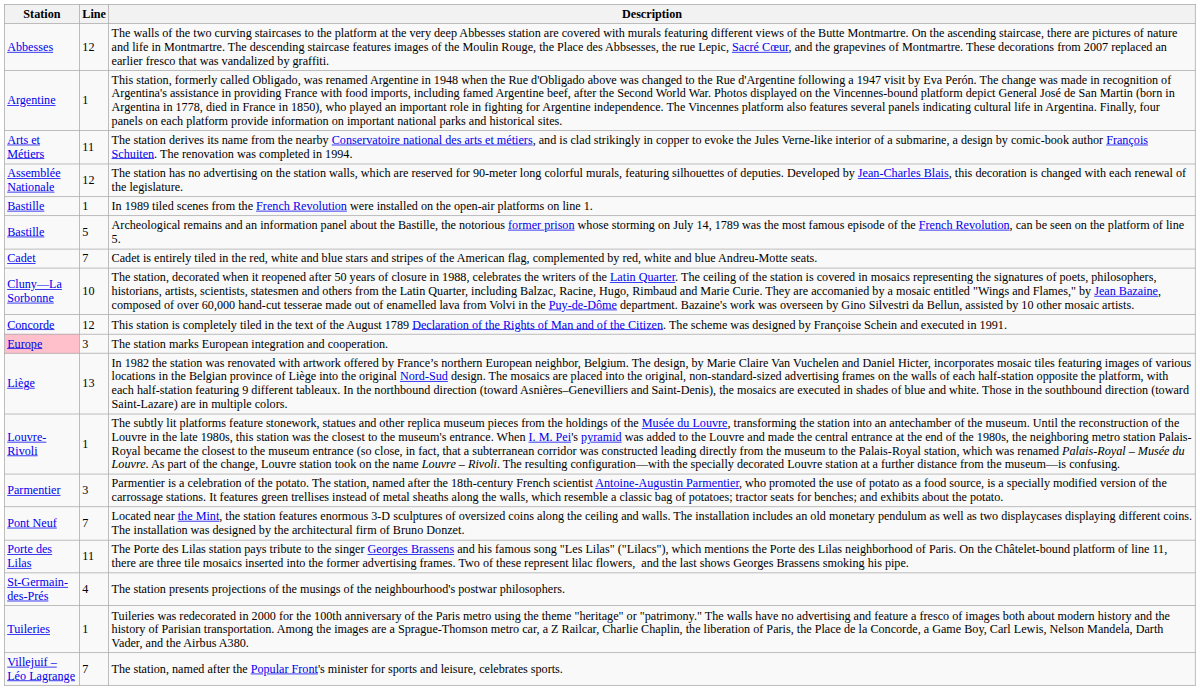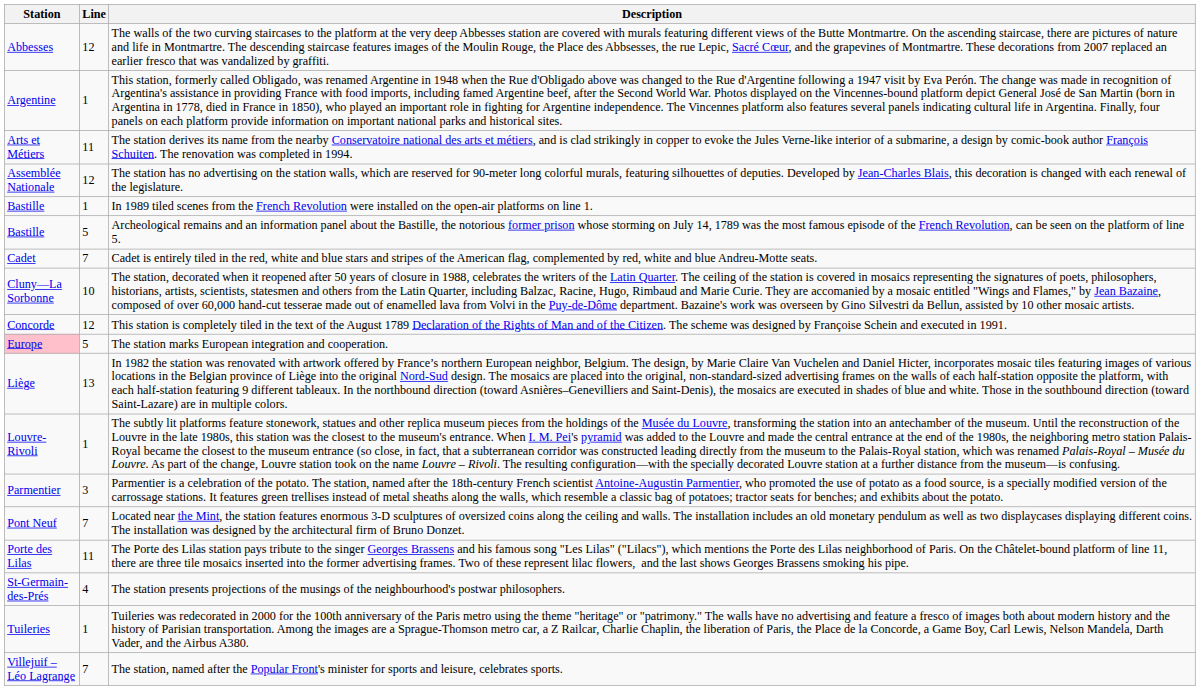 <table class="wikitable">
 <tr>
 <th>Station</th>
 <th>Line</th>
 <th>Description</th>
 </tr>
 <tr>
 <td><a href='#'>Abbesses</a></td>
 <td>12</td>
 <td>The walls of the two curving staircases to the platform at the very deep Abbesses station are covered with murals featuring different views of the Butte Montmartre. On the ascending staircase, there are pictures of nature and life in Montmartre. The descending staircase features images of the Moulin Rouge, the Place des Abbsesses, the rue Lepic, <a href='#'>Sacré Cœur</a>, and the grapevines of Montmartre. These decorations from 2007 replaced an earlier fresco that was vandalized by graffiti.</td>
 </tr>
 <tr>
 <td><a href='#'>Argentine</a></td>
 <td>1</td>
 <td>This station, formerly called Obligado, was renamed Argentine in 1948 when the Rue d'Obligado above was changed to the Rue d'Argentine following a 1947 visit by Eva Perón. The change was made in recognition of Argentina's assistance in providing France with food imports, including famed Argentine beef, after the Second World War. Photos displayed on the Vincennes-bound platform depict General José de San Martin (born in Argentina in 1778, died in France in 1850), who played an important role in fighting for Argentine independence. The Vincennes platform also features several panels indicating cultural life in Argentina. Finally, four panels on each platform provide information on important national parks and historical sites.</td>
 </tr>
 <tr>
 <td><a href='#'>Arts et Métiers</a></td>
 <td>11</td>
 <td>The station derives its name from the nearby <a href='#'>Conservatoire national des arts et métiers</a>, and is clad strikingly in copper to evoke the Jules Verne-like interior of a submarine, a design by comic-book author <a href='#'>François Schuiten</a>. The renovation was completed in 1994.</td>
 </tr>
 <tr>
 <td><a href='#'>Assemblée Nationale</a></td>
 <td>12</td>
 <td>The station has no advertising on the station walls, which are reserved for 90-meter long colorful murals, featuring silhouettes of deputies. Developed by <a href='#'>Jean-Charles Blais</a>, this decoration is changed with each renewal of the legislature.</td>
 </tr>
 <tr>
 <td><a href='#'>Bastille</a></td>
 <td>1</td>
 <td>In 1989 tiled scenes from the <a href='#'>French Revolution</a> were installed on the open-air platforms on line 1.</td>
 </tr>
 <tr>
 <td><a href='#'>Bastille</a></td>
 <td>5</td>
 <td>Archeological remains and an information panel about the Bastille, the notorious <a href='#'>former prison</a> whose storming on July 14, 1789 was the most famous episode of the <a href='#'>French Revolution</a>, can be seen on the platform of line 5.</td>
 </tr>
 <tr>
 <td><a href='#'>Cadet</a></td>
 <td>7</td>
 <td>Cadet is entirely tiled in the red, white and blue stars and stripes of the American flag, complemented by red, white and blue Andreu-Motte seats.</td>
 </tr>
 <tr>
 <td><a href='#'>Cluny—La Sorbonne</a></td>
 <td>10</td>
 <td>The station, decorated when it reopened after 50 years of closure in 1988, celebrates the writers of the <a href='#'>Latin Quarter</a>. The ceiling of the station is covered in mosaics representing the signatures of poets, philosophers, historians, artists, scientists, statesmen and others from the Latin Quarter, including Balzac, Racine, Hugo, Rimbaud and Marie Curie. They are accomanied by a mosaic entitled "Wings and Flames," by <a href='#'>Jean Bazaine</a>, composed of over 60,000 hand-cut tesserae made out of enamelled lava from Volvi in the <a href='#'>Puy-de-Dôme</a> department. Bazaine's work was overseen by Gino Silvestri da Bellun, assisted by 10 other mosaic artists.</td>
 </tr>
 <tr>
 <td><a href='#'>Concorde</a></td>
 <td>12</td>
 <td>This station is completely tiled in the text of the August 1789 <a href='#'>Declaration of the Rights of Man and of the Citizen</a>. The scheme was designed by Françoise Schein and executed in 1991.</td>
 </tr>
 <tr>
 <td style="background: pink;"><a href='#'>Europe</a></td>
-<td>3</td>
+<td>5</td>
 <td>The station marks European integration and cooperation.</td>
 </tr>
 <tr>
 <td><a href='#'>Liège</a></td>
 <td>13</td>
 <td>In 1982 the station was renovated with artwork offered by France’s northern European neighbor, Belgium. The design, by Marie Claire Van Vuchelen and Daniel Hicter, incorporates mosaic tiles featuring images of various locations in the Belgian province of Liège into the original <a href='#'>Nord-Sud</a> design. The mosaics are placed into the original, non-standard-sized advertising frames on the walls of each half-station opposite the platform, with each half-station featuring 9 different tableaux. In the northbound direction (toward Asnières–Genevilliers and Saint-Denis), the mosaics are executed in shades of blue and white. Those in the southbound direction (toward Saint-Lazare) are in multiple colors.</td>
 </tr>
 <tr>
 <td><a href='#'>Louvre-Rivoli</a></td>
 <td>1</td>
 <td>The subtly lit platforms feature stonework, statues and other replica museum pieces from the holdings of the <a href='#'>Musée du Louvre</a>, transforming the station into an antechamber of the museum. Until the reconstruction of the Louvre in the late 1980s, this station was the closest to the museum's entrance. When <a href='#'>I. M. Pei</a>'s <a href='#'>pyramid</a> was added to the Louvre and made the central entrance at the end of the 1980s, the neighboring metro station Palais-Royal became the closest to the museum entrance (so close, in fact, that a subterranean corridor was constructed leading directly from the museum to the Palais-Royal station, which was renamed <em>Palais-Royal – Musée du Louvre</em>. As part of the change, Louvre station took on the name <em>Louvre – Rivoli</em>. The resulting configuration—with the specially decorated Louvre station at a further distance from the museum—is confusing.</td>
 </tr>
 <tr>
 <td><a href='#'>Parmentier</a></td>
 <td>3</td>
 <td>Parmentier is a celebration of the potato. The station, named after the 18th-century French scientist <a href='#'>Antoine-Augustin Parmentier</a>, who promoted the use of potato as a food source, is a specially modified version of the carrossage stations. It features green trellises instead of metal sheaths along the walls, which resemble a classic bag of potatoes; tractor seats for benches; and exhibits about the potato.</td>
 </tr>
 <tr>
 <td><a href='#'>Pont Neuf</a></td>
 <td>7</td>
 <td>Located near <a href='#'>the Mint</a>, the station features enormous 3-D sculptures of oversized coins along the ceiling and walls. The installation includes an old monetary pendulum as well as two displaycases displaying different coins. The installation was designed by the architectural firm of Bruno Donzet.</td>
 </tr>
 <tr>
 <td><a href='#'>Porte des Lilas</a></td>
 <td>11</td>
 <td>The Porte des Lilas station pays tribute to the singer <a href='#'>Georges Brassens</a> and his famous song "Les Lilas" ("Lilacs"), which mentions the Porte des Lilas neighborhood of Paris. On the Châtelet-bound platform of line 11, there are three tile mosaics inserted into the former advertising frames. Two of these represent lilac flowers,  and the last shows Georges Brassens smoking his pipe.</td>
 </tr>
 <tr>
 <td><a href='#'>St-Germain-des-Prés</a></td>
 <td>4</td>
 <td>The station presents projections of the musings of the neighbourhood's postwar philosophers.</td>
 </tr>
 <tr>
 <td><a href='#'>Tuileries</a></td>
 <td>1</td>
 <td>Tuileries was redecorated in 2000 for the 100th anniversary of the Paris metro using the theme "heritage" or "patrimony." The walls have no advertising and feature a fresco of images both about modern history and the history of Parisian transportation. Among the images are a Sprague-Thomson metro car, a Z Railcar, Charlie Chaplin, the liberation of Paris, the Place de la Concorde, a Game Boy, Carl Lewis, Nelson Mandela, Darth Vader, and the Airbus A380.</td>
 </tr>
 <tr>
 <td><a href='#'>Villejuif – Léo Lagrange</a></td>
 <td>7</td>
 <td>The station, named after the <a href='#'>Popular Front</a>'s minister for sports and leisure, celebrates sports.</td>
 </tr>
 </table>
